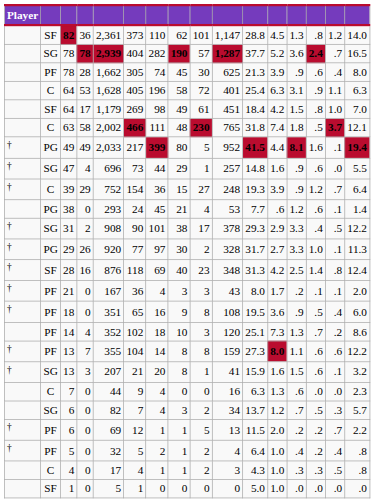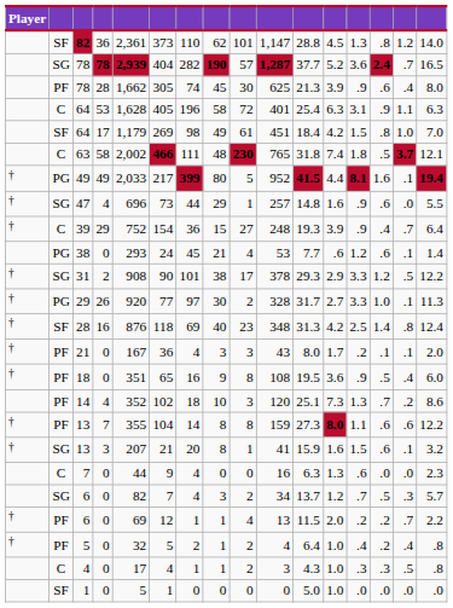 <table class="wikitable sortable" style="font-size: 95%; text-align:right;">
 <tr>
 <th style="background:#753BBD; color:#FFFFFF; border-top:#BA0C2F 3px solid; border-bottom:#BA0C2F 3px solid;">Player</th>
 <th style="background:#753BBD; color:#FFFFFF; border-top:#BA0C2F 3px solid; border-bottom:#BA0C2F 3px solid;"></th>
 <th style="background:#753BBD; color:#FFFFFF; border-top:#BA0C2F 3px solid; border-bottom:#BA0C2F 3px solid;"></th>
 <th style="background:#753BBD; color:#FFFFFF; border-top:#BA0C2F 3px solid; border-bottom:#BA0C2F 3px solid;"></th>
 <th style="background:#753BBD; color:#FFFFFF; border-top:#BA0C2F 3px solid; border-bottom:#BA0C2F 3px solid;"></th>
 <th style="background:#753BBD; color:#FFFFFF; border-top:#BA0C2F 3px solid; border-bottom:#BA0C2F 3px solid;"></th>
 <th style="background:#753BBD; color:#FFFFFF; border-top:#BA0C2F 3px solid; border-bottom:#BA0C2F 3px solid;"></th>
 <th style="background:#753BBD; color:#FFFFFF; border-top:#BA0C2F 3px solid; border-bottom:#BA0C2F 3px solid;"></th>
 <th style="background:#753BBD; color:#FFFFFF; border-top:#BA0C2F 3px solid; border-bottom:#BA0C2F 3px solid;"></th>
 <th style="background:#753BBD; color:#FFFFFF; border-top:#BA0C2F 3px solid; border-bottom:#BA0C2F 3px solid;"></th>
 <th style="background:#753BBD; color:#FFFFFF; border-top:#BA0C2F 3px solid; border-bottom:#BA0C2F 3px solid;"></th>
 <th style="background:#753BBD; color:#FFFFFF; border-top:#BA0C2F 3px solid; border-bottom:#BA0C2F 3px solid;"></th>
 <th style="background:#753BBD; color:#FFFFFF; border-top:#BA0C2F 3px solid; border-bottom:#BA0C2F 3px solid;"></th>
 <th style="background:#753BBD; color:#FFFFFF; border-top:#BA0C2F 3px solid; border-bottom:#BA0C2F 3px solid;"></th>
 <th style="background:#753BBD; color:#FFFFFF; border-top:#BA0C2F 3px solid; border-bottom:#BA0C2F 3px solid;"></th>
 <th style="background:#753BBD; color:#FFFFFF; border-top:#BA0C2F 3px solid; border-bottom:#BA0C2F 3px solid;"></th>
 </tr>
 <tr>
 <td style="text-align:left;"></td>
 <td style="text-align:center;">SF</td>
 <td style="background:#BA0C2F; color:#010101;"><strong>82</strong></td>
 <td>36</td>
 <td>2,361</td>
 <td>373</td>
 <td>110</td>
 <td>62</td>
 <td>101</td>
 <td>1,147</td>
 <td>28.8</td>
 <td>4.5</td>
 <td>1.3</td>
 <td>.8</td>
 <td>1.2</td>
 <td>14.0</td>
 </tr>
 <tr>
 <td style="text-align:left;"></td>
 <td style="text-align:center;">SG</td>
 <td>78</td>
 <td style="background:#BA0C2F; color:#010101;"><strong>78</strong></td>
 <td style="background:#BA0C2F; color:#010101;"><strong>2,939</strong></td>
 <td>404</td>
 <td>282</td>
 <td style="background:#BA0C2F; color:#010101;"><strong>190</strong></td>
 <td>57</td>
 <td style="background:#BA0C2F; color:#010101;"><strong>1,287</strong></td>
 <td>37.7</td>
 <td>5.2</td>
 <td>3.6</td>
 <td style="background:#BA0C2F; color:#010101;"><strong>2.4</strong></td>
 <td>.7</td>
 <td>16.5</td>
 </tr>
 <tr>
 <td style="text-align:left;"></td>
 <td style="text-align:center;">PF</td>
 <td>78</td>
 <td>28</td>
 <td>1,662</td>
 <td>305</td>
 <td>74</td>
 <td>45</td>
 <td>30</td>
 <td>625</td>
 <td>21.3</td>
 <td>3.9</td>
 <td>.9</td>
 <td>.6</td>
 <td>.4</td>
 <td>8.0</td>
 </tr>
 <tr>
 <td style="text-align:left;"></td>
 <td style="text-align:center;">C</td>
 <td>64</td>
 <td>53</td>
 <td>1,628</td>
 <td>405</td>
 <td>196</td>
 <td>58</td>
 <td>72</td>
 <td>401</td>
 <td>25.4</td>
 <td>6.3</td>
 <td>3.1</td>
 <td>.9</td>
 <td>1.1</td>
 <td>6.3</td>
 </tr>
 <tr>
 <td style="text-align:left;"></td>
 <td style="text-align:center;">SF</td>
 <td>64</td>
 <td>17</td>
 <td>1,179</td>
 <td>269</td>
 <td>98</td>
 <td>49</td>
 <td>61</td>
 <td>451</td>
 <td>18.4</td>
 <td>4.2</td>
 <td>1.5</td>
 <td>.8</td>
 <td>1.0</td>
 <td>7.0</td>
 </tr>
 <tr>
 <td style="text-align:left;"></td>
 <td style="text-align:center;">C</td>
 <td>63</td>
 <td>58</td>
 <td>2,002</td>
 <td style="background:#BA0C2F; color:#010101;"><strong>466</strong></td>
 <td>111</td>
 <td>48</td>
 <td style="background:#BA0C2F; color:#010101;"><strong>230</strong></td>
 <td>765</td>
 <td>31.8</td>
 <td>7.4</td>
 <td>1.8</td>
 <td>.5</td>
 <td style="background:#BA0C2F; color:#010101;"><strong>3.7</strong></td>
 <td>12.1</td>
 </tr>
 <tr>
 <td style="text-align:left;"><sup>†</sup></td>
 <td style="text-align:center;">PG</td>
 <td>49</td>
 <td>49</td>
 <td>2,033</td>
 <td>217</td>
 <td style="background:#BA0C2F; color:#010101;"><strong>399</strong></td>
 <td>80</td>
 <td>5</td>
 <td>952</td>
 <td style="background:#BA0C2F; color:#010101;"><strong>41.5</strong></td>
 <td>4.4</td>
 <td style="background:#BA0C2F; color:#010101;"><strong>8.1</strong></td>
 <td>1.6</td>
 <td>.1</td>
 <td style="background:#BA0C2F; color:#010101;"><strong>19.4</strong></td>
 </tr>
 <tr>
 <td style="text-align:left;"><sup>†</sup></td>
 <td style="text-align:center;">SG</td>
 <td>47</td>
 <td>4</td>
 <td>696</td>
 <td>73</td>
 <td>44</td>
 <td>29</td>
 <td>1</td>
 <td>257</td>
 <td>14.8</td>
 <td>1.6</td>
 <td>.9</td>
 <td>.6</td>
 <td>.0</td>
 <td>5.5</td>
 </tr>
 <tr>
 <td style="text-align:left;"><sup>†</sup></td>
 <td style="text-align:center;">C</td>
 <td>39</td>
 <td>29</td>
 <td>752</td>
 <td>154</td>
 <td>36</td>
 <td>15</td>
 <td>27</td>
 <td>248</td>
 <td>19.3</td>
 <td>3.9</td>
 <td>.9</td>
-<td>1.2</td>
+<td>.4</td>
 <td>.7</td>
 <td>6.4</td>
 </tr>
 <tr>
 <td style="text-align:left;"></td>
 <td style="text-align:center;">PG</td>
 <td>38</td>
 <td>0</td>
 <td>293</td>
 <td>24</td>
 <td>45</td>
 <td>21</td>
 <td>4</td>
 <td>53</td>
 <td>7.7</td>
 <td>.6</td>
 <td>1.2</td>
 <td>.6</td>
 <td>.1</td>
 <td>1.4</td>
 </tr>
 <tr>
 <td style="text-align:left;"><sup>†</sup></td>
 <td style="text-align:center;">SG</td>
 <td>31</td>
 <td>2</td>
 <td>908</td>
 <td>90</td>
 <td>101</td>
 <td>38</td>
 <td>17</td>
 <td>378</td>
 <td>29.3</td>
 <td>2.9</td>
 <td>3.3</td>
-<td>.4</td>
+<td>1.2</td>
 <td>.5</td>
 <td>12.2</td>
 </tr>
 <tr>
 <td style="text-align:left;"><sup>†</sup></td>
 <td style="text-align:center;">PG</td>
 <td>29</td>
 <td>26</td>
 <td>920</td>
 <td>77</td>
 <td>97</td>
 <td>30</td>
 <td>2</td>
 <td>328</td>
 <td>31.7</td>
 <td>2.7</td>
 <td>3.3</td>
 <td>1.0</td>
 <td>.1</td>
 <td>11.3</td>
 </tr>
 <tr>
 <td style="text-align:left;"><sup>†</sup></td>
 <td style="text-align:center;">SF</td>
 <td>28</td>
 <td>16</td>
 <td>876</td>
 <td>118</td>
 <td>69</td>
 <td>40</td>
 <td>23</td>
 <td>348</td>
 <td>31.3</td>
 <td>4.2</td>
 <td>2.5</td>
 <td>1.4</td>
 <td>.8</td>
 <td>12.4</td>
 </tr>
 <tr>
 <td style="text-align:left;"><sup>†</sup></td>
 <td style="text-align:center;">PF</td>
 <td>21</td>
 <td>0</td>
 <td>167</td>
 <td>36</td>
 <td>4</td>
 <td>3</td>
 <td>3</td>
 <td>43</td>
 <td>8.0</td>
 <td>1.7</td>
 <td>.2</td>
 <td>.1</td>
 <td>.1</td>
 <td>2.0</td>
 </tr>
 <tr>
 <td style="text-align:left;"><sup>†</sup></td>
 <td style="text-align:center;">PF</td>
 <td>18</td>
 <td>0</td>
 <td>351</td>
 <td>65</td>
 <td>16</td>
 <td>9</td>
 <td>8</td>
 <td>108</td>
 <td>19.5</td>
 <td>3.6</td>
 <td>.9</td>
 <td>.5</td>
 <td>.4</td>
 <td>6.0</td>
 </tr>
 <tr>
 <td style="text-align:left;"></td>
 <td style="text-align:center;">PF</td>
 <td>14</td>
 <td>4</td>
 <td>352</td>
 <td>102</td>
 <td>18</td>
 <td>10</td>
 <td>3</td>
 <td>120</td>
 <td>25.1</td>
 <td>7.3</td>
 <td>1.3</td>
 <td>.7</td>
 <td>.2</td>
 <td>8.6</td>
 </tr>
 <tr>
 <td style="text-align:left;"><sup>†</sup></td>
 <td style="text-align:center;">PF</td>
 <td>13</td>
 <td>7</td>
 <td>355</td>
 <td>104</td>
 <td>14</td>
 <td>8</td>
 <td>8</td>
 <td>159</td>
 <td>27.3</td>
 <td style="background:#BA0C2F; color:#010101;"><strong>8.0</strong></td>
 <td>1.1</td>
 <td>.6</td>
 <td>.6</td>
 <td>12.2</td>
 </tr>
 <tr>
 <td style="text-align:left;"><sup>†</sup></td>
 <td style="text-align:center;">SG</td>
 <td>13</td>
 <td>3</td>
 <td>207</td>
 <td>21</td>
 <td>20</td>
 <td>8</td>
 <td>1</td>
 <td>41</td>
 <td>15.9</td>
 <td>1.6</td>
 <td>1.5</td>
 <td>.6</td>
 <td>.1</td>
 <td>3.2</td>
 </tr>
 <tr>
 <td style="text-align:left;"></td>
 <td style="text-align:center;">C</td>
 <td>7</td>
 <td>0</td>
 <td>44</td>
 <td>9</td>
 <td>4</td>
 <td>0</td>
 <td>0</td>
 <td>16</td>
 <td>6.3</td>
 <td>1.3</td>
 <td>.6</td>
 <td>.0</td>
 <td>.0</td>
 <td>2.3</td>
 </tr>
 <tr>
 <td style="text-align:left;"></td>
 <td style="text-align:center;">SG</td>
 <td>6</td>
 <td>0</td>
 <td>82</td>
 <td>7</td>
 <td>4</td>
 <td>3</td>
 <td>2</td>
 <td>34</td>
 <td>13.7</td>
 <td>1.2</td>
 <td>.7</td>
 <td>.5</td>
 <td>.3</td>
 <td>5.7</td>
 </tr>
 <tr>
 <td style="text-align:left;"><sup>†</sup></td>
 <td style="text-align:center;">PF</td>
 <td>6</td>
 <td>0</td>
 <td>69</td>
 <td>12</td>
 <td>1</td>
 <td>1</td>
-<td>5</td>
+<td>4</td>
 <td>13</td>
 <td>11.5</td>
 <td>2.0</td>
 <td>.2</td>
 <td>.2</td>
 <td>.7</td>
 <td>2.2</td>
 </tr>
 <tr>
 <td style="text-align:left;"><sup>†</sup></td>
 <td style="text-align:center;">PF</td>
 <td>5</td>
 <td>0</td>
 <td>32</td>
 <td>5</td>
 <td>2</td>
 <td>1</td>
 <td>2</td>
 <td>4</td>
 <td>6.4</td>
 <td>1.0</td>
 <td>.4</td>
 <td>.2</td>
 <td>.4</td>
 <td>.8</td>
 </tr>
 <tr>
 <td style="text-align:left;"></td>
 <td style="text-align:center;">C</td>
 <td>4</td>
 <td>0</td>
 <td>17</td>
 <td>4</td>
 <td>1</td>
 <td>1</td>
 <td>2</td>
 <td>3</td>
 <td>4.3</td>
 <td>1.0</td>
 <td>.3</td>
 <td>.3</td>
 <td>.5</td>
 <td>.8</td>
 </tr>
 <tr>
 <td style="text-align:left;"></td>
 <td style="text-align:center;">SF</td>
 <td>1</td>
 <td>0</td>
 <td>5</td>
 <td>1</td>
 <td>0</td>
 <td>0</td>
 <td>0</td>
 <td>0</td>
 <td>5.0</td>
 <td>1.0</td>
 <td>.0</td>
 <td>.0</td>
 <td>.0</td>
 <td>.0</td>
 </tr>
 </table>
